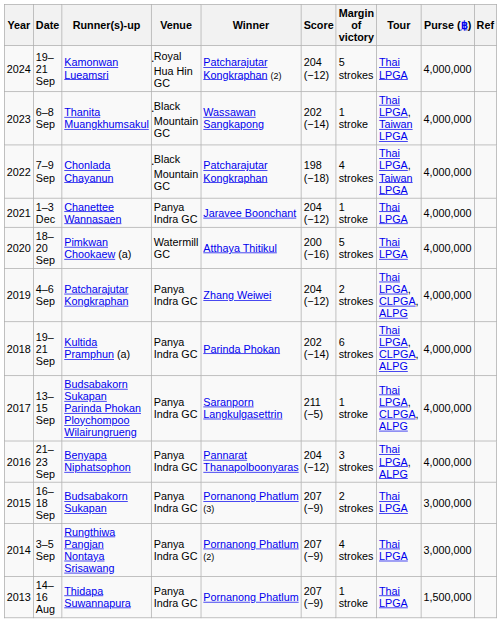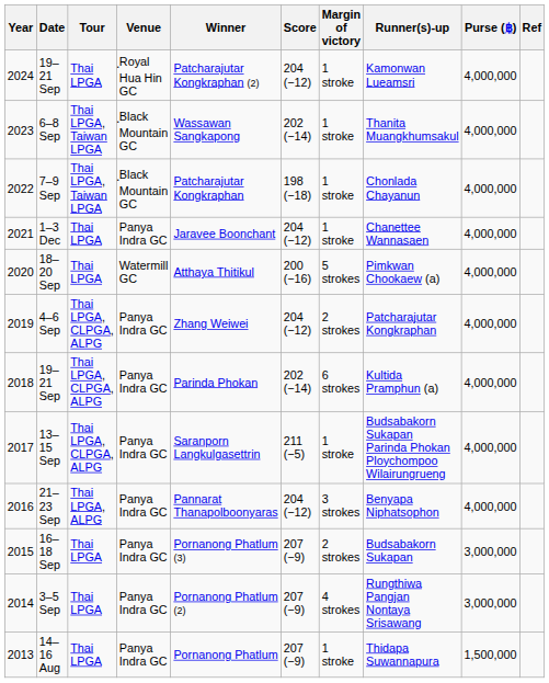 <table class="wikitable" style="font-size:95%">
 <tr>
 <th>Year</th>
 <th>Date</th>
-<th>Runner(s)-up</th>
+<th>Tour</th>
 <th>Venue</th>
 <th>Winner</th>
 <th>Score</th>
 <th>Margin of<br>victory</th>
-<th>Tour</th>
+<th>Runner(s)-up</th>
 <th>Purse (<a href='#'>฿</a>)</th>
 <th>Ref</th>
 </tr>
 <tr>
 <td>2024</td>
 <td>19–21 Sep</td>
-<td> <a href='#'>Kamonwan Lueamsri</a></td>
+<td><a href='#'>Thai LPGA</a></td>
 <td>ฺRoyal Hua Hin GC</td>
 <td> <a href='#'>Patcharajutar Kongkraphan</a> <small>(2)</small></td>
 <td>204 (−12)</td>
-<td>5 strokes</td>
-<td><a href='#'>Thai LPGA</a></td>
+<td>1 stroke</td>
+<td> <a href='#'>Kamonwan Lueamsri</a></td>
 <td>4,000,000</td>
 <td></td>
 </tr>
 <tr>
 <td>2023</td>
 <td>6–8 Sep</td>
-<td> <a href='#'>Thanita Muangkhumsakul</a></td>
+<td><a href='#'>Thai LPGA</a>,<br><a href='#'>Taiwan LPGA</a></td>
 <td>ฺBlack Mountain GC</td>
 <td> <a href='#'>Wassawan Sangkapong</a></td>
 <td>202 (−14)</td>
 <td>1 stroke</td>
-<td><a href='#'>Thai LPGA</a>,<br><a href='#'>Taiwan LPGA</a></td>
+<td> <a href='#'>Thanita Muangkhumsakul</a></td>
 <td>4,000,000</td>
 <td></td>
 </tr>
 <tr>
 <td>2022</td>
 <td>7–9 Sep</td>
-<td> <a href='#'>Chonlada Chayanun</a></td>
+<td><a href='#'>Thai LPGA</a>,<br><a href='#'>Taiwan LPGA</a></td>
 <td>ฺBlack Mountain GC</td>
 <td> <a href='#'>Patcharajutar Kongkraphan</a></td>
 <td>198 (−18)</td>
-<td>4 strokes</td>
-<td><a href='#'>Thai LPGA</a>,<br><a href='#'>Taiwan LPGA</a></td>
+<td>1 stroke</td>
+<td> <a href='#'>Chonlada Chayanun</a></td>
 <td>4,000,000</td>
 <td></td>
 </tr>
 <tr>
 <td>2021</td>
 <td>1–3 Dec</td>
-<td> <a href='#'>Chanettee Wannasaen</a></td>
+<td><a href='#'>Thai LPGA</a></td>
 <td>Panya Indra GC</td>
 <td> <a href='#'>Jaravee Boonchant</a></td>
 <td>204 (−12)</td>
 <td>1 stroke</td>
-<td><a href='#'>Thai LPGA</a></td>
+<td> <a href='#'>Chanettee Wannasaen</a></td>
 <td>4,000,000</td>
 <td></td>
 </tr>
 <tr>
 <td>2020</td>
 <td>18–20 Sep</td>
-<td> <a href='#'>Pimkwan Chookaew</a> (a)</td>
+<td><a href='#'>Thai LPGA</a></td>
 <td>Watermill GC</td>
 <td> <a href='#'>Atthaya Thitikul</a></td>
 <td>200 (−16)</td>
 <td>5 strokes</td>
-<td><a href='#'>Thai LPGA</a></td>
+<td> <a href='#'>Pimkwan Chookaew</a> (a)</td>
 <td>4,000,000</td>
 <td></td>
 </tr>
 <tr>
 <td>2019</td>
 <td>4–6 Sep</td>
-<td> <a href='#'>Patcharajutar Kongkraphan</a></td>
+<td><a href='#'>Thai LPGA</a>,<br><a href='#'>CLPGA</a>, <a href='#'>ALPG</a></td>
 <td>Panya Indra GC</td>
 <td> <a href='#'>Zhang Weiwei</a></td>
 <td>204 (−12)</td>
 <td>2 strokes</td>
-<td><a href='#'>Thai LPGA</a>,<br><a href='#'>CLPGA</a>, <a href='#'>ALPG</a></td>
+<td> <a href='#'>Patcharajutar Kongkraphan</a></td>
 <td>4,000,000</td>
 <td></td>
 </tr>
 <tr>
 <td>2018</td>
 <td>19–21 Sep</td>
-<td> <a href='#'>Kultida Pramphun</a> (a)</td>
+<td><a href='#'>Thai LPGA</a>,<br><a href='#'>CLPGA</a>, <a href='#'>ALPG</a></td>
 <td>Panya Indra GC</td>
 <td> <a href='#'>Parinda Phokan</a></td>
 <td>202 (−14)</td>
 <td>6 strokes</td>
-<td><a href='#'>Thai LPGA</a>,<br><a href='#'>CLPGA</a>, <a href='#'>ALPG</a></td>
+<td> <a href='#'>Kultida Pramphun</a> (a)</td>
 <td>4,000,000</td>
 <td></td>
 </tr>
 <tr>
 <td>2017</td>
 <td>13–15 Sep</td>
-<td> <a href='#'>Budsabakorn Sukapan</a><br> <a href='#'>Parinda Phokan</a><br> <a href='#'>Ploychompoo Wilairungrueng</a></td>
+<td><a href='#'>Thai LPGA</a>,<br><a href='#'>CLPGA</a>, <a href='#'>ALPG</a></td>
 <td>Panya Indra GC</td>
 <td> <a href='#'>Saranporn Langkulgasettrin</a></td>
 <td>211 (−5)</td>
 <td>1 stroke</td>
-<td><a href='#'>Thai LPGA</a>,<br><a href='#'>CLPGA</a>, <a href='#'>ALPG</a></td>
+<td> <a href='#'>Budsabakorn Sukapan</a><br> <a href='#'>Parinda Phokan</a><br> <a href='#'>Ploychompoo Wilairungrueng</a></td>
 <td>4,000,000</td>
 <td></td>
 </tr>
 <tr>
 <td>2016</td>
 <td>21–23 Sep</td>
-<td> <a href='#'>Benyapa Niphatsophon</a></td>
+<td><a href='#'>Thai LPGA</a>, <br><a href='#'>ALPG</a></td>
 <td>Panya Indra GC</td>
 <td> <a href='#'>Pannarat Thanapolboonyaras</a></td>
 <td>204 (−12)</td>
 <td>3 strokes</td>
-<td><a href='#'>Thai LPGA</a>, <br><a href='#'>ALPG</a></td>
+<td> <a href='#'>Benyapa Niphatsophon</a></td>
 <td>4,000,000</td>
 <td></td>
 </tr>
 <tr>
 <td>2015</td>
 <td>16–18 Sep</td>
-<td> <a href='#'>Budsabakorn Sukapan</a></td>
+<td><a href='#'>Thai LPGA</a></td>
 <td>Panya Indra GC</td>
 <td> <a href='#'>Pornanong Phatlum</a> <small>(3)</small></td>
 <td>207 (−9)</td>
 <td>2 strokes</td>
-<td><a href='#'>Thai LPGA</a></td>
+<td> <a href='#'>Budsabakorn Sukapan</a></td>
 <td>3,000,000</td>
 <td></td>
 </tr>
 <tr>
 <td>2014</td>
 <td>3–5 Sep</td>
-<td> <a href='#'>Rungthiwa Pangjan</a><br> <a href='#'>Nontaya Srisawang</a></td>
+<td><a href='#'>Thai LPGA</a></td>
 <td>Panya Indra GC</td>
 <td> <a href='#'>Pornanong Phatlum</a> <small>(2)</small></td>
 <td>207 (−9)</td>
 <td>4 strokes</td>
-<td><a href='#'>Thai LPGA</a></td>
+<td> <a href='#'>Rungthiwa Pangjan</a><br> <a href='#'>Nontaya Srisawang</a></td>
 <td>3,000,000</td>
 <td></td>
 </tr>
 <tr>
 <td>2013</td>
 <td>14–16 Aug</td>
-<td> <a href='#'>Thidapa Suwannapura</a></td>
+<td><a href='#'>Thai LPGA</a></td>
 <td>Panya Indra GC</td>
 <td> <a href='#'>Pornanong Phatlum</a></td>
 <td>207 (−9)</td>
 <td>1 stroke</td>
-<td><a href='#'>Thai LPGA</a></td>
+<td> <a href='#'>Thidapa Suwannapura</a></td>
 <td>1,500,000</td>
 <td></td>
 </tr>
 </table>
